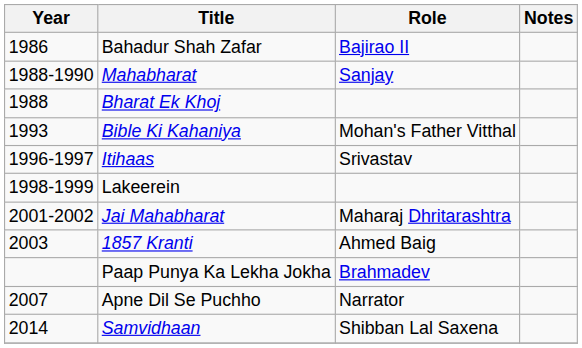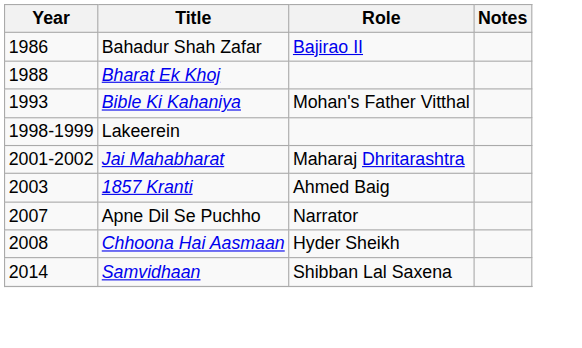 <table class="wikitable">
 <tr>
 <th>Year</th>
 <th>Title</th>
 <th>Role</th>
 <th>Notes</th>
 </tr>
 <tr>
 <td>1986</td>
 <td>Bahadur Shah Zafar</td>
 <td><a href='#'>Bajirao II</a></td>
 <td></td>
 </tr>
 <tr>
-<td>1988-1990</td>
-<td><em><a href='#'>Mahabharat</a></em></td>
-<td><a href='#'>Sanjay</a></td>
-<td></td>
-</tr>
-<tr>
 <td>1988</td>
 <td><em><a href='#'>Bharat Ek Khoj</a></em></td>
 <td></td>
 <td></td>
 </tr>
 <tr>
 <td>1993</td>
 <td><em><a href='#'>Bible Ki Kahaniya</a></em></td>
 <td>Mohan's Father Vitthal</td>
-<td></td>
-</tr>
-<tr>
-<td>1996-1997</td>
-<td><em><a href='#'>Itihaas</a></em></td>
-<td>Srivastav</td>
 <td></td>
 </tr>
 <tr>
 <td>1998-1999</td>
 <td>Lakeerein</td>
 <td></td>
 <td></td>
 </tr>
 <tr>
 <td>2001-2002</td>
 <td><em><a href='#'>Jai Mahabharat</a></em></td>
 <td>Maharaj <a href='#'>Dhritarashtra</a></td>
 <td></td>
 </tr>
 <tr>
 <td>2003</td>
 <td><em><a href='#'>1857 Kranti</a></em></td>
 <td>Ahmed Baig</td>
 <td></td>
 </tr>
 <tr>
-<td></td>
-<td>Paap Punya Ka Lekha Jokha</td>
-<td><a href='#'>Brahmadev</a></td>
+<td>2007</td>
+<td>Apne Dil Se Puchho</td>
+<td>Narrator</td>
 <td></td>
 </tr>
 <tr>
-<td>2007</td>
-<td>Apne Dil Se Puchho</td>
-<td>Narrator</td>
+<td>2008</td>
+<td><em><a href='#'>Chhoona Hai Aasmaan</a></em></td>
+<td>Hyder Sheikh</td>
 <td></td>
 </tr>
 <tr>
 <td>2014</td>
 <td><em><a href='#'>Samvidhaan</a></em></td>
 <td>Shibban Lal Saxena</td>
 <td></td>
 </tr>
 <tr>
 </tr>
 </table>
